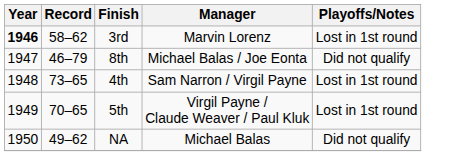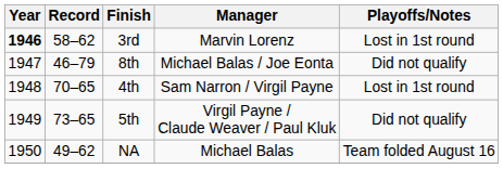 <table class="wikitable" style="text-align:center">
 <tr>
 <th>Year</th>
 <th>Record</th>
 <th>Finish</th>
 <th>Manager</th>
 <th>Playoffs/Notes</th>
 </tr>
 <tr align=center>
 <td><strong>1946</strong></td>
 <td>58–62</td>
 <td>3rd</td>
 <td>Marvin Lorenz</td>
 <td>Lost in 1st round</td>
 </tr>
 <tr align=center>
 <td>1947</td>
 <td>46–79</td>
 <td>8th</td>
 <td>Michael Balas / Joe Eonta</td>
 <td>Did not qualify</td>
 </tr>
 <tr align=center>
 <td>1948</td>
-<td>73–65</td>
+<td>70–65</td>
 <td>4th</td>
 <td>Sam Narron / Virgil Payne</td>
 <td>Lost in 1st round</td>
 </tr>
 <tr align=center>
 <td>1949</td>
-<td>70–65</td>
+<td>73–65</td>
 <td>5th</td>
 <td>Virgil Payne /<br> Claude Weaver / Paul Kluk</td>
-<td>Lost in 1st round</td>
+<td>Did not qualify</td>
 </tr>
 <tr align=center>
 <td>1950</td>
 <td>49–62</td>
 <td>NA</td>
 <td>Michael Balas</td>
-<td>Did not qualify</td>
+<td>Team folded August 16</td>
 </tr>
 <tr align=center>
 </tr>
 </table>
